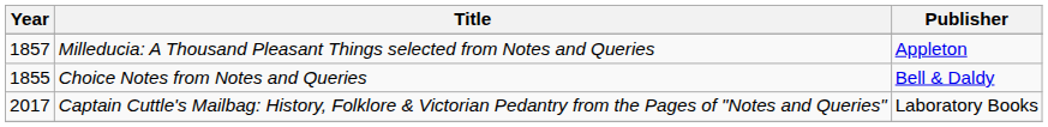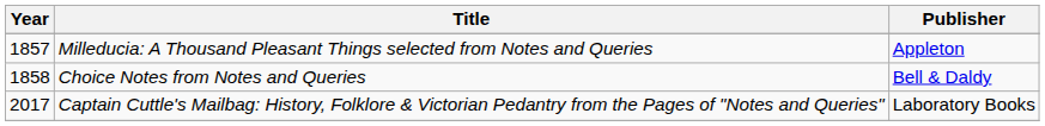 <table class="wikitable">
 <tr>
 <th>Year</th>
 <th>Title</th>
 <th>Publisher</th>
 </tr>
 <tr>
 </tr>
 <tr>
 <td>1857</td>
 <td><em>Milleducia: A Thousand Pleasant Things selected from Notes and Queries</em></td>
 <td><a href='#'>Appleton</a></td>
 </tr>
 <tr>
-<td>1855</td>
+<td>1858</td>
 <td><em>Choice Notes from Notes and Queries</em></td>
 <td><a href='#'>Bell & Daldy</a></td>
 </tr>
 <tr>
 <td>2017</td>
 <td><em>Captain Cuttle's Mailbag: History, Folklore & Victorian Pedantry from the Pages of "Notes and Queries"</em></td>
 <td>Laboratory Books</td>
 </tr>
 <tr>
 </tr>
 </table>
